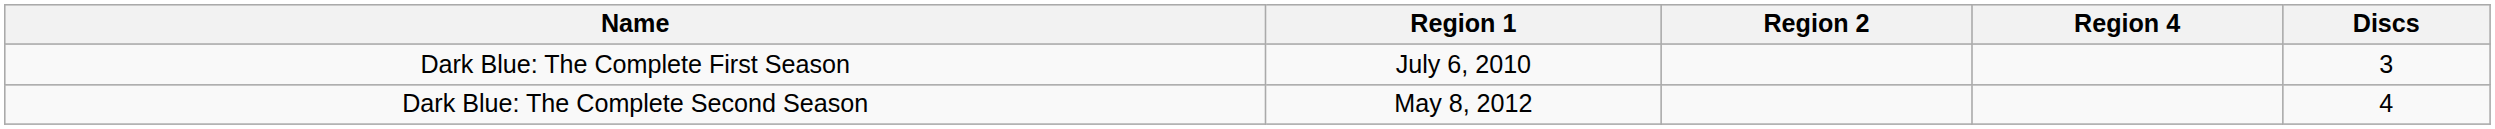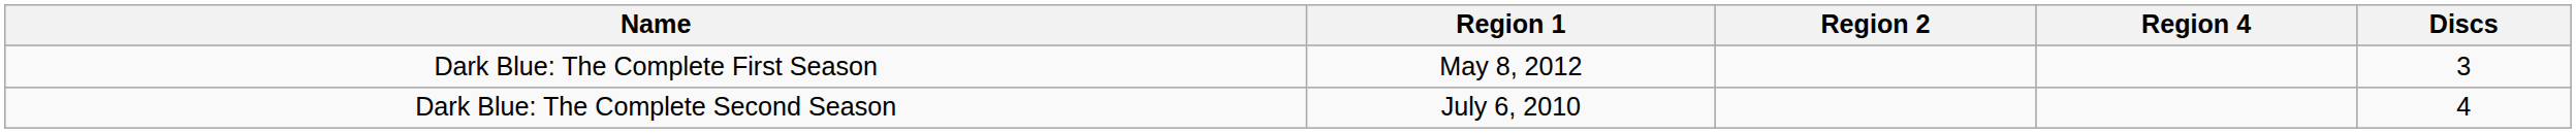 <table class="wikitable" style="width:100%;">
 <tr>
 <th>Name</th>
 <th>Region 1</th>
 <th>Region 2</th>
 <th>Region 4</th>
 <th>Discs</th>
 </tr>
 <tr style="text-align:center;">
 <td>Dark Blue: The Complete First Season</td>
-<td>July 6, 2010</td>
+<td>May 8, 2012</td>
 <td></td>
 <td></td>
 <td>3</td>
 </tr>
 <tr style="text-align:center;">
 <td>Dark Blue: The Complete Second Season</td>
-<td>May 8, 2012</td>
+<td>July 6, 2010</td>
 <td></td>
 <td></td>
 <td>4</td>
 </tr>
 </table>
